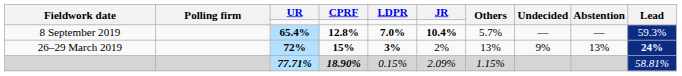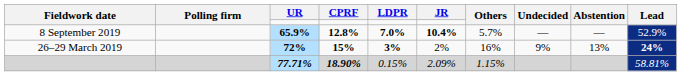 <table class=wikitable style="font-size:95%; line-height:14px; text-align:center">
 <tr>
 <th style=width:200px; rowspan=2>Fieldwork date</th>
 <th style=width:150px; rowspan=2>Polling firm</th>
 <th style="width:60px;"><a href='#'>UR</a></th>
 <th style="width:60px;"><a href='#'>CPRF</a></th>
 <th style="width:60px;"><a href='#'>LDPR</a></th>
 <th style="width:60px;"><a href='#'>JR</a></th>
 <th style="width:60px;" rowspan=2>Others</th>
 <th style="width:60px;" rowspan=2>Undecided</th>
 <th style="width:60px;" rowspan=2>Abstention</th>
 <th style="width:60px;" rowspan="2">Lead</th>
 </tr>
 <tr>
 <td bgcolor=></td>
 <td bgcolor=></td>
 <td bgcolor=></td>
 <td bgcolor=></td>
 </tr>
 <tr>
 <td>8 September 2019</td>
 <td> </td>
-<td style="background:#B3E0FF"><strong>65.4%</strong></td>
+<td style="background:#B3E0FF"><strong>65.9%</strong></td>
 <td><strong>12.8%</strong></td>
 <td><strong>7.0%</strong></td>
 <td><strong>10.4%</strong></td>
 <td>5.7%</td>
 <td>—</td>
 <td>—</td>
-<td style="background:#0C2C84; color:white;">59.3%</td>
+<td style="background:#0C2C84; color:white;">52.9%</td>
 </tr>
 <tr>
 <td>26–29 March 2019</td>
 <td></td>
 <td style="background:#B3E0FF"><strong>72%</strong></td>
 <td><strong>15%</strong></td>
 <td><strong>3%</strong></td>
 <td>2%</td>
-<td>13%</td>
+<td>16%</td>
 <td>9%</td>
 <td>13%</td>
 <td style="background:#0C2C84; color:white;"><strong>24%</strong></td>
 </tr>
 <tr>
 <td style="background:#D5D5D5"></td>
 <td style="background:#D5D5D5"></td>
 <td style="background:#B3E0FF"><strong><em>77.71%</em></strong></td>
 <td style="background:#D5D5D5"><strong><em>18.90%</em></strong></td>
 <td style="background:#D5D5D5"><em>0.15%</em></td>
 <td style="background:#D5D5D5"><em>2.09%</em></td>
 <td style="background:#D5D5D5"><em>1.15%</em></td>
 <td style="background:#D5D5D5"></td>
 <td style="background:#D5D5D5"></td>
 <td style="background:#0C2C84; color:white;"><em>58.81%</em></td>
 </tr>
 </table>
